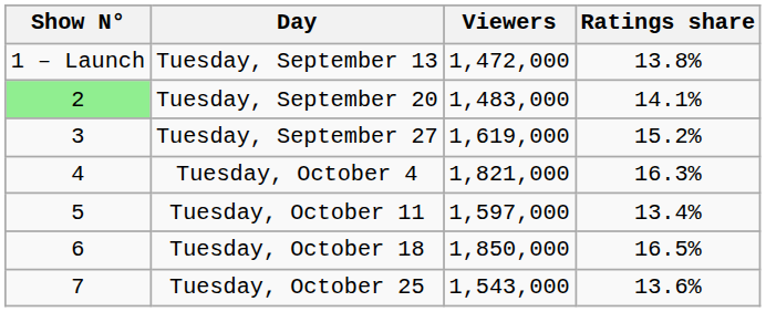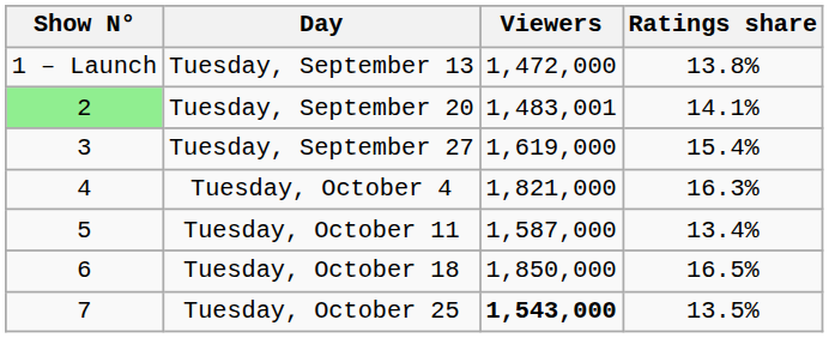 <table class="wikitable sortable centre" style="text-align:center;font-size:90%;">
 <tr>
 <th>Show N°</th>
 <th>Day</th>
 <th>Viewers</th>
 <th>Ratings share</th>
 </tr>
 <tr>
 <td>1 – Launch</td>
 <td>Tuesday, September 13</td>
 <td>1,472,000</td>
 <td>13.8%</td>
 </tr>
 <tr>
 <td style="background: lightgreen;">2</td>
 <td>Tuesday, September 20</td>
-<td>1,483,000</td>
+<td>1,483,001</td>
 <td>14.1%</td>
 </tr>
 <tr>
 <td>3</td>
 <td>Tuesday, September 27</td>
 <td>1,619,000</td>
-<td>15.2%</td>
+<td>15.4%</td>
 </tr>
 <tr>
 <td>4</td>
 <td>Tuesday, October 4</td>
 <td>1,821,000</td>
 <td>16.3%</td>
 </tr>
 <tr>
 <td>5</td>
 <td>Tuesday, October 11</td>
-<td>1,597,000</td>
+<td>1,587,000</td>
 <td>13.4%</td>
 </tr>
 <tr>
 <td>6</td>
 <td>Tuesday, October 18</td>
 <td>1,850,000</td>
 <td>16.5%</td>
 </tr>
 <tr>
 <td>7</td>
 <td>Tuesday, October 25</td>
-<td>1,543,000</td>
-<td>13.6%</td>
+<td><strong>1,543,000</strong></td>
+<td>13.5%</td>
 </tr>
 </table>
